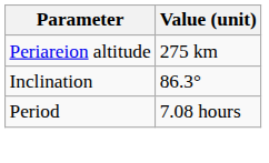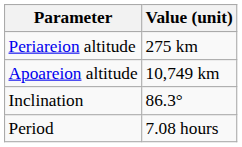 <table class="wikitable">
 <tr>
 <th>Parameter</th>
 <th>Value (unit)</th>
 </tr>
 <tr>
 <td><a href='#'>Periareion</a> altitude</td>
 <td>275 km</td>
 </tr>
 <tr>
+<td><a href='#'>Apoareion</a> altitude</td>
+<td>10,749 km</td>
+</tr>
+<tr>
 <td>Inclination</td>
 <td>86.3°</td>
 </tr>
 <tr>
 <td>Period</td>
 <td>7.08 hours</td>
 </tr>
 </table>
